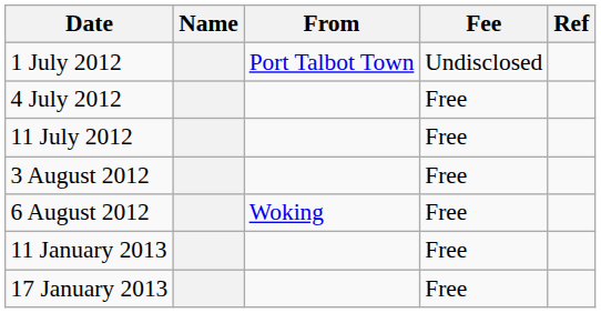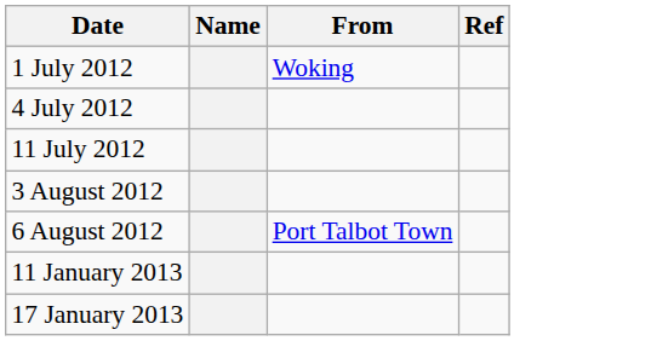 <table class="wikitable sortable plainrowheaders">
 <tr>
 <th scope=col>Date</th>
 <th scope=col>Name</th>
 <th scope=col>From</th>
-<th scope=col>Fee</th>
 <th scope=col class=unsortable>Ref</th>
 </tr>
 <tr>
 <td>1 July 2012</td>
 <th scope=row></th>
-<td><a href='#'>Port Talbot Town</a></td>
-<td>Undisclosed</td>
+<td><a href='#'>Woking</a></td>
 <td align=center></td>
 </tr>
 <tr>
 <td>4 July 2012</td>
 <th scope=row></th>
 <td></td>
-<td>Free</td>
 <td align=center></td>
 </tr>
 <tr>
 <td>11 July 2012</td>
 <th scope=row></th>
 <td></td>
-<td>Free</td>
 <td align=center></td>
 </tr>
 <tr>
 <td>3 August 2012</td>
 <th scope=row></th>
 <td></td>
-<td>Free</td>
 <td align=center></td>
 </tr>
 <tr>
 <td>6 August 2012</td>
 <th scope=row></th>
-<td><a href='#'>Woking</a></td>
-<td>Free</td>
+<td><a href='#'>Port Talbot Town</a></td>
 <td align=center></td>
 </tr>
 <tr>
 <td>11 January 2013</td>
 <th scope=row></th>
 <td></td>
-<td>Free</td>
 <td align=center></td>
 </tr>
 <tr>
 <td>17 January 2013</td>
 <th scope=row></th>
 <td></td>
-<td>Free</td>
 <td align=center></td>
 </tr>
 </table>
